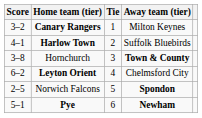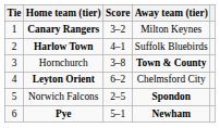 <table class="wikitable" style="text-align:center; font-size:85%">
 <tr>
+<th>Tie</th>
+<th>Home team (tier)</th>
 <th>Score</th>
-<th>Home team (tier)</th>
-<th>Tie</th>
 <th>Away team (tier)</th>
 <th></th>
 </tr>
 <tr>
+<td align="center">1</td>
+<td><strong>Canary Rangers</strong></td>
 <td align="center">3–2</td>
-<td><strong>Canary Rangers</strong></td>
-<td align="center">1</td>
 <td>Milton Keynes</td>
 <td></td>
 </tr>
 <tr>
+<td align="center">2</td>
+<td><strong>Harlow Town</strong></td>
 <td align="center">4–1</td>
-<td><strong>Harlow Town</strong></td>
-<td align="center">2</td>
 <td>Suffolk Bluebirds</td>
 <td></td>
 </tr>
 <tr>
+<td align="center">3</td>
+<td>Hornchurch</td>
 <td align="center">3–8</td>
-<td>Hornchurch</td>
-<td align="center">3</td>
 <td><strong>Town & County</strong></td>
 <td></td>
 </tr>
 <tr>
+<td align="center">4</td>
+<td><strong>Leyton Orient</strong></td>
 <td align="center">6–2</td>
-<td><strong>Leyton Orient</strong></td>
-<td align="center">4</td>
 <td>Chelmsford City</td>
 <td></td>
 </tr>
 <tr>
+<td align="center">5</td>
+<td>Norwich Falcons</td>
 <td align="center">2–5</td>
-<td>Norwich Falcons</td>
-<td align="center">5</td>
 <td><strong>Spondon</strong></td>
 <td></td>
 </tr>
 <tr>
+<td align="center">6</td>
+<td><strong>Pye</strong></td>
 <td align="center">5–1</td>
-<td><strong>Pye</strong></td>
-<td align="center">6</td>
 <td><strong>Newham</strong></td>
 <td></td>
 </tr>
 </table>
